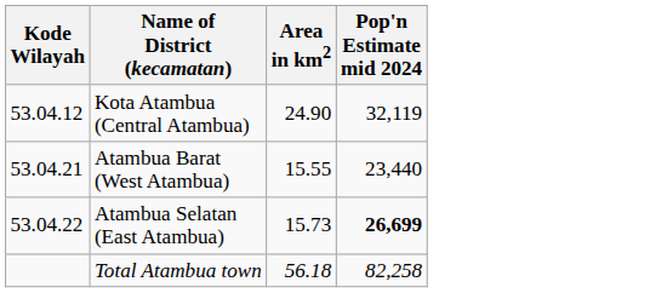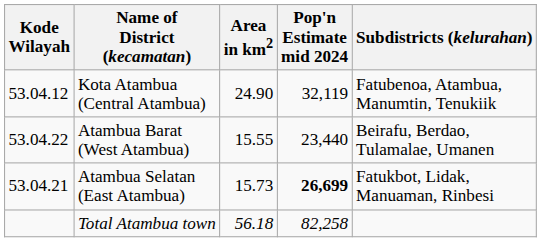 <table class="sortable wikitable">
 <tr>
 <th>Kode<br>Wilayah</th>
 <th>Name of <br>District<br>(<em>kecamatan</em>)</th>
 <th>Area <br>in km<sup>2</sup></th>
 <th>Pop'n<br>Estimate<br>mid 2024</th>
+<th>Subdistricts (<em>kelurahan</em>)</th>
 </tr>
 <tr>
 <td>53.04.12</td>
 <td>Kota Atambua <br> (Central Atambua)</td>
 <td align="right">24.90</td>
 <td align="right">32,119</td>
+<td>Fatubenoa, Atambua, <br>Manumtin, Tenukiik</td>
+</tr>
+<tr>
+<td>53.04.22</td>
+<td>Atambua Barat <br> (West Atambua)</td>
+<td align="right">15.55</td>
+<td align="right">23,440</td>
+<td>Beirafu, Berdao, <br>Tulamalae, Umanen</td>
 </tr>
 <tr>
 <td>53.04.21</td>
-<td>Atambua Barat <br> (West Atambua)</td>
-<td align="right">15.55</td>
-<td align="right">23,440</td>
-</tr>
-<tr>
-<td>53.04.22</td>
 <td>Atambua Selatan <br> (East Atambua)</td>
 <td align="right">15.73</td>
 <td align="right"><strong>26,699</strong></td>
+<td>Fatukbot, Lidak, <br>Manuaman, Rinbesi</td>
 </tr>
 <tr>
 <td></td>
 <td><em>Total Atambua town</em></td>
 <td align="right"><em>56.18</em></td>
 <td align="right"><em>82,258</em></td>
+<td></td>
 </tr>
 </table>
